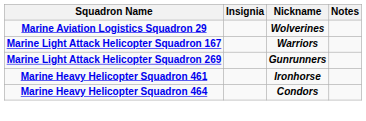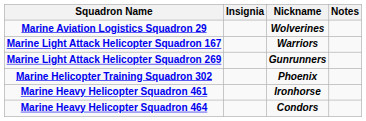 <table class="wikitable sortable" style="text-align:center">
 <tr>
 <th>Squadron Name</th>
 <th>Insignia</th>
 <th>Nickname</th>
 <th>Notes</th>
 </tr>
 <tr>
 <td><strong><a href='#'>Marine Aviation Logistics Squadron 29</a></strong></td>
 <td></td>
 <td><strong><em>Wolverines</em></strong></td>
 <td></td>
 </tr>
 <tr>
 <td><strong><a href='#'>Marine Light Attack Helicopter Squadron 167</a></strong></td>
 <td></td>
 <td><strong><em>Warriors</em></strong></td>
 <td></td>
 </tr>
 <tr>
 <td><strong><a href='#'>Marine Light Attack Helicopter Squadron 269</a></strong></td>
 <td></td>
 <td><strong><em>Gunrunners</em></strong></td>
 <td></td>
 </tr>
 <tr>
+<td><strong><a href='#'>Marine Helicopter Training Squadron 302</a></strong></td>
+<td></td>
+<td><strong><em>Phoenix</em></strong></td>
+<td></td>
+</tr>
+<tr>
 <td><strong><a href='#'>Marine Heavy Helicopter Squadron 461</a></strong></td>
 <td></td>
 <td><strong><em>Ironhorse</em></strong></td>
 <td></td>
 </tr>
 <tr>
 <td><strong><a href='#'>Marine Heavy Helicopter Squadron 464</a></strong></td>
 <td></td>
 <td><strong><em>Condors</em></strong></td>
 <td></td>
 </tr>
 </table>
